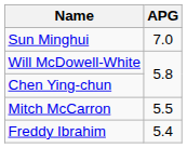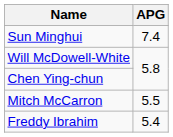 <table class="wikitable">
 <tr>
 <th>Name</th>
 <th>APG</th>
 </tr>
 <tr>
 <td> <a href='#'>Sun Minghui</a></td>
-<td align=center>7.0</td>
+<td align=center>7.4</td>
 </tr>
 <tr>
 <td> <a href='#'>Will McDowell-White</a></td>
 <td align=center rowspan=2>5.8</td>
 </tr>
 <tr>
 <td> <a href='#'>Chen Ying-chun</a></td>
 </tr>
 <tr>
 <td> <a href='#'>Mitch McCarron</a></td>
 <td align=center>5.5</td>
 </tr>
 <tr>
 <td> <a href='#'>Freddy Ibrahim</a></td>
 <td align=center>5.4</td>
 </tr>
 </table>
